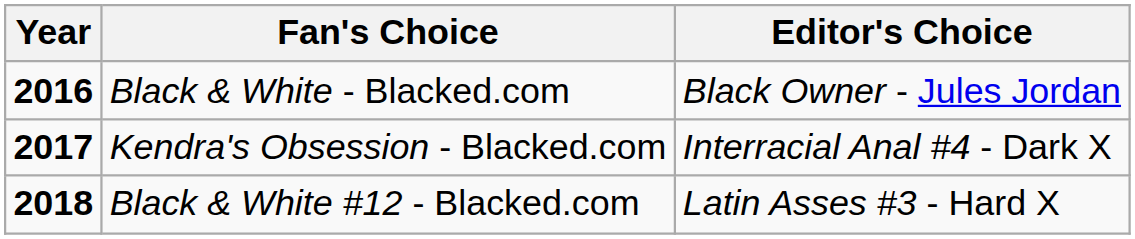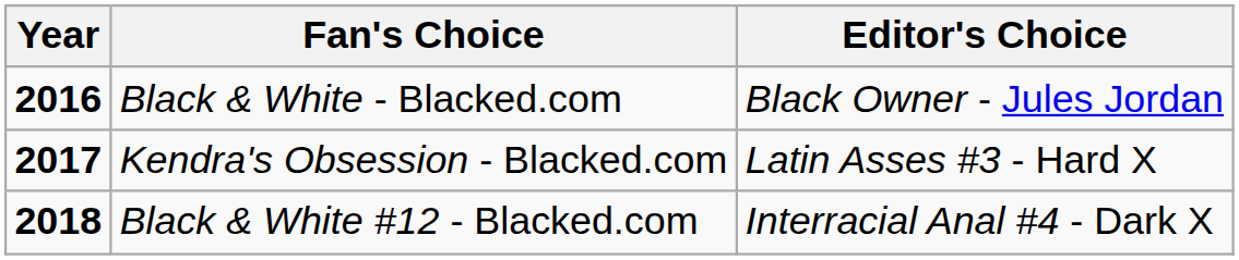 <table class="wikitable">
 <tr>
 <th>Year</th>
 <th>Fan's Choice</th>
 <th>Editor's Choice</th>
 </tr>
 <tr>
 <td><strong>2016</strong></td>
 <td><em> Black & White</em> - Blacked.com</td>
 <td><em>Black Owner</em> - <a href='#'>Jules Jordan</a></td>
 </tr>
 <tr>
 <td><strong>2017</strong></td>
 <td><em>Kendra's Obsession</em> - Blacked.com</td>
-<td><em>Interracial Anal #4</em> - Dark X</td>
+<td><em>Latin Asses #3</em> - Hard X</td>
 </tr>
 <tr>
 <td><strong>2018</strong></td>
 <td><em>Black & White #12</em> - Blacked.com</td>
-<td><em>Latin Asses #3</em> - Hard X</td>
+<td><em>Interracial Anal #4</em> - Dark X</td>
 </tr>
 </table>
